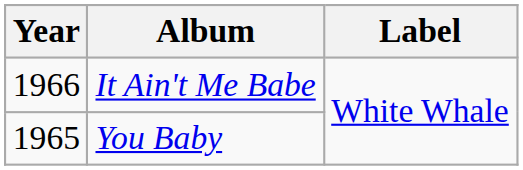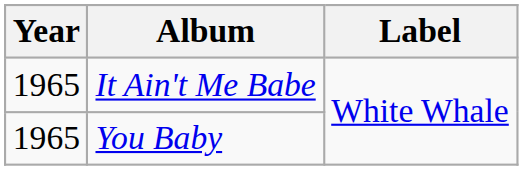 <table class="wikitable sortable">
 <tr>
 <th>Year</th>
 <th>Album</th>
 <th>Label</th>
 </tr>
 <tr>
-<td>1966</td>
+<td>1965</td>
 <td><em><a href='#'>It Ain't Me Babe</a></em></td>
 <td rowspan="3"><a href='#'>White Whale</a></td>
 </tr>
 <tr>
 <td>1965</td>
 <td><em><a href='#'>You Baby</a></em></td>
 </tr>
 </table>
